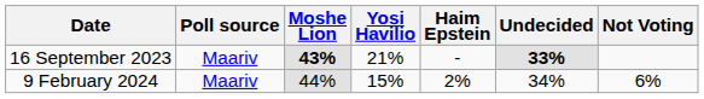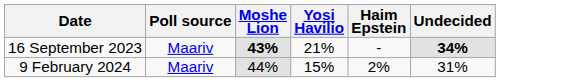 <table class="wikitable" style="text-align:center; font-size:90%; line-height:12px">
 <tr>
 <th>Date</th>
 <th>Poll source</th>
 <th><a href='#'>Moshe<br>Lion</a></th>
 <th><a href='#'>Yosi<br>Havilio</a></th>
 <th>Haim<br>Epstein</th>
 <th>Undecided</th>
-<th>Not Voting</th>
 </tr>
 <tr>
 <td>16 September 2023</td>
 <td><a href='#'>Maariv</a></td>
 <td style="background:#E2E2E2"><strong>43%</strong></td>
 <td>21%</td>
 <td>-</td>
-<td style="background:#E2E2E2"><strong>33%</strong></td>
-<td></td>
+<td style="background:#E2E2E2"><strong>34%</strong></td>
 </tr>
 <tr>
 <td>9 February 2024</td>
 <td><a href='#'>Maariv</a></td>
 <td style="background:#E2E2E2">44%</td>
 <td>15%</td>
 <td>2%</td>
-<td>34%</td>
-<td>6%</td>
+<td>31%</td>
 </tr>
 </table>
